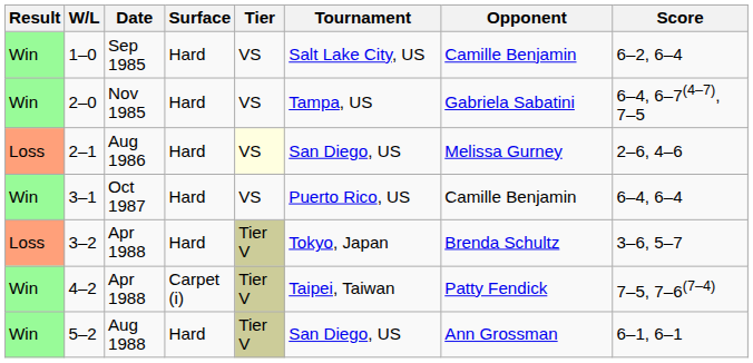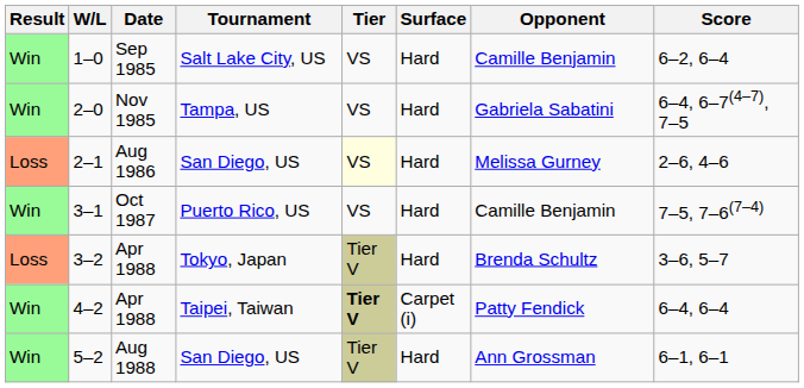 <table class="sortable wikitable">
 <tr>
 <th>Result</th>
 <th style="width:30px" class="unsortable">W/L</th>
 <th style="width:50px">Date</th>
+<th style="width:140px">Tournament</th>
+<th style="width:40px">Tier</th>
 <th style="width:50px">Surface</th>
-<th style="width:40px">Tier</th>
-<th style="width:140px">Tournament</th>
 <th style="width:155px">Opponent</th>
 <th style="width:120px" class="unsortable">Score</th>
 </tr>
 <tr>
 <td style="background:#98fb98;">Win</td>
 <td>1–0</td>
 <td>Sep 1985</td>
+<td><a href='#'>Salt Lake City</a>, US</td>
+<td>VS</td>
 <td>Hard</td>
-<td>VS</td>
-<td><a href='#'>Salt Lake City</a>, US</td>
 <td> <a href='#'>Camille Benjamin</a></td>
 <td>6–2, 6–4</td>
 </tr>
 <tr>
 <td style="background:#98fb98;">Win</td>
 <td>2–0</td>
 <td>Nov 1985</td>
+<td><a href='#'>Tampa</a>, US</td>
+<td>VS</td>
 <td>Hard</td>
-<td>VS</td>
-<td><a href='#'>Tampa</a>, US</td>
 <td> <a href='#'>Gabriela Sabatini</a></td>
 <td>6–4, 6–7<sup>(4–7)</sup>, 7–5</td>
 </tr>
 <tr>
 <td style="background:#ffa07a;">Loss</td>
 <td>2–1</td>
 <td>Aug 1986</td>
+<td><a href='#'>San Diego</a>, US</td>
+<td style="background: lightyellow;">VS</td>
 <td>Hard</td>
-<td style="background: lightyellow;">VS</td>
-<td><a href='#'>San Diego</a>, US</td>
 <td> <a href='#'>Melissa Gurney</a></td>
 <td>2–6, 4–6</td>
 </tr>
 <tr>
 <td style="background:#98fb98;">Win</td>
 <td>3–1</td>
 <td>Oct 1987</td>
+<td><a href='#'>Puerto Rico</a>, US</td>
+<td>VS</td>
 <td>Hard</td>
-<td>VS</td>
-<td><a href='#'>Puerto Rico</a>, US</td>
 <td> Camille Benjamin</td>
-<td>6–4, 6–4</td>
+<td>7–5, 7–6<sup>(7–4)</sup></td>
 </tr>
 <tr>
 <td style="background:#ffa07a;">Loss</td>
 <td>3–2</td>
 <td>Apr 1988</td>
+<td><a href='#'>Tokyo</a>, Japan</td>
+<td style="background:#cccc99;">Tier V</td>
 <td>Hard</td>
-<td style="background:#cccc99;">Tier V</td>
-<td><a href='#'>Tokyo</a>, Japan</td>
 <td> <a href='#'>Brenda Schultz</a></td>
 <td>3–6, 5–7</td>
 </tr>
 <tr>
 <td style="background:#98fb98;">Win</td>
 <td>4–2</td>
 <td>Apr 1988</td>
+<td><a href='#'>Taipei</a>, Taiwan</td>
+<td style="background:#cccc99;"><strong>Tier V</strong></td>
 <td>Carpet (i)</td>
-<td style="background:#cccc99;">Tier V</td>
-<td><a href='#'>Taipei</a>, Taiwan</td>
 <td> <a href='#'>Patty Fendick</a></td>
-<td>7–5, 7–6<sup>(7–4)</sup></td>
+<td>6–4, 6–4</td>
 </tr>
 <tr>
 <td style="background:#98fb98;">Win</td>
 <td>5–2</td>
 <td>Aug 1988</td>
+<td><a href='#'>San Diego</a>, US</td>
+<td style="background:#cccc99;">Tier V</td>
 <td>Hard</td>
-<td style="background:#cccc99;">Tier V</td>
-<td><a href='#'>San Diego</a>, US</td>
 <td> <a href='#'>Ann Grossman</a></td>
 <td>6–1, 6–1</td>
 </tr>
 </table>
